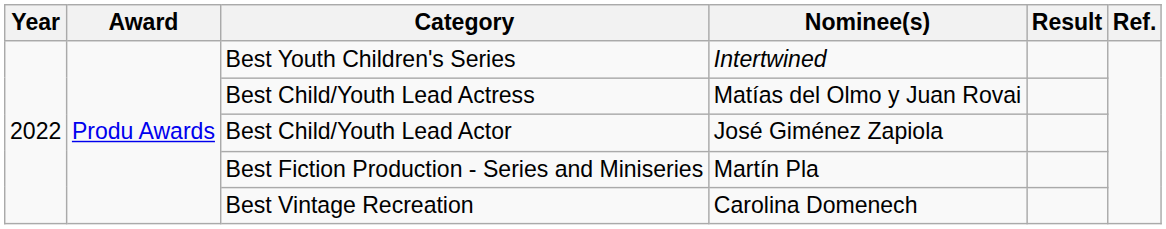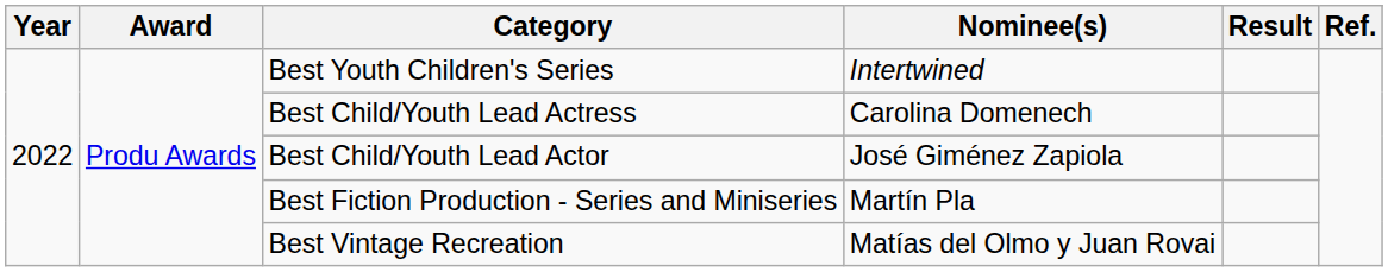 <table class="wikitable">
 <tr>
 <th>Year</th>
 <th>Award</th>
 <th>Category</th>
 <th>Nominee(s)</th>
 <th>Result</th>
 <th>Ref.</th>
 </tr>
 <tr>
 <td rowspan="5">2022</td>
 <td rowspan="5"><a href='#'>Produ Awards</a></td>
 <td>Best Youth Children's Series</td>
 <td><em>Intertwined</em></td>
 <td></td>
 <td rowspan="5" style="text-align:center;"></td>
 </tr>
 <tr>
 <td>Best Child/Youth Lead Actress</td>
-<td>Matías del Olmo y Juan Rovai</td>
+<td>Carolina Domenech</td>
 <td></td>
 </tr>
 <tr>
 <td>Best Child/Youth Lead Actor</td>
 <td>José Giménez Zapiola</td>
 <td></td>
 </tr>
 <tr>
 <td>Best Fiction Production - Series and Miniseries</td>
 <td>Martín Pla</td>
 <td></td>
 </tr>
 <tr>
 <td>Best Vintage Recreation</td>
-<td>Carolina Domenech</td>
+<td>Matías del Olmo y Juan Rovai</td>
 <td></td>
 </tr>
 </table>
